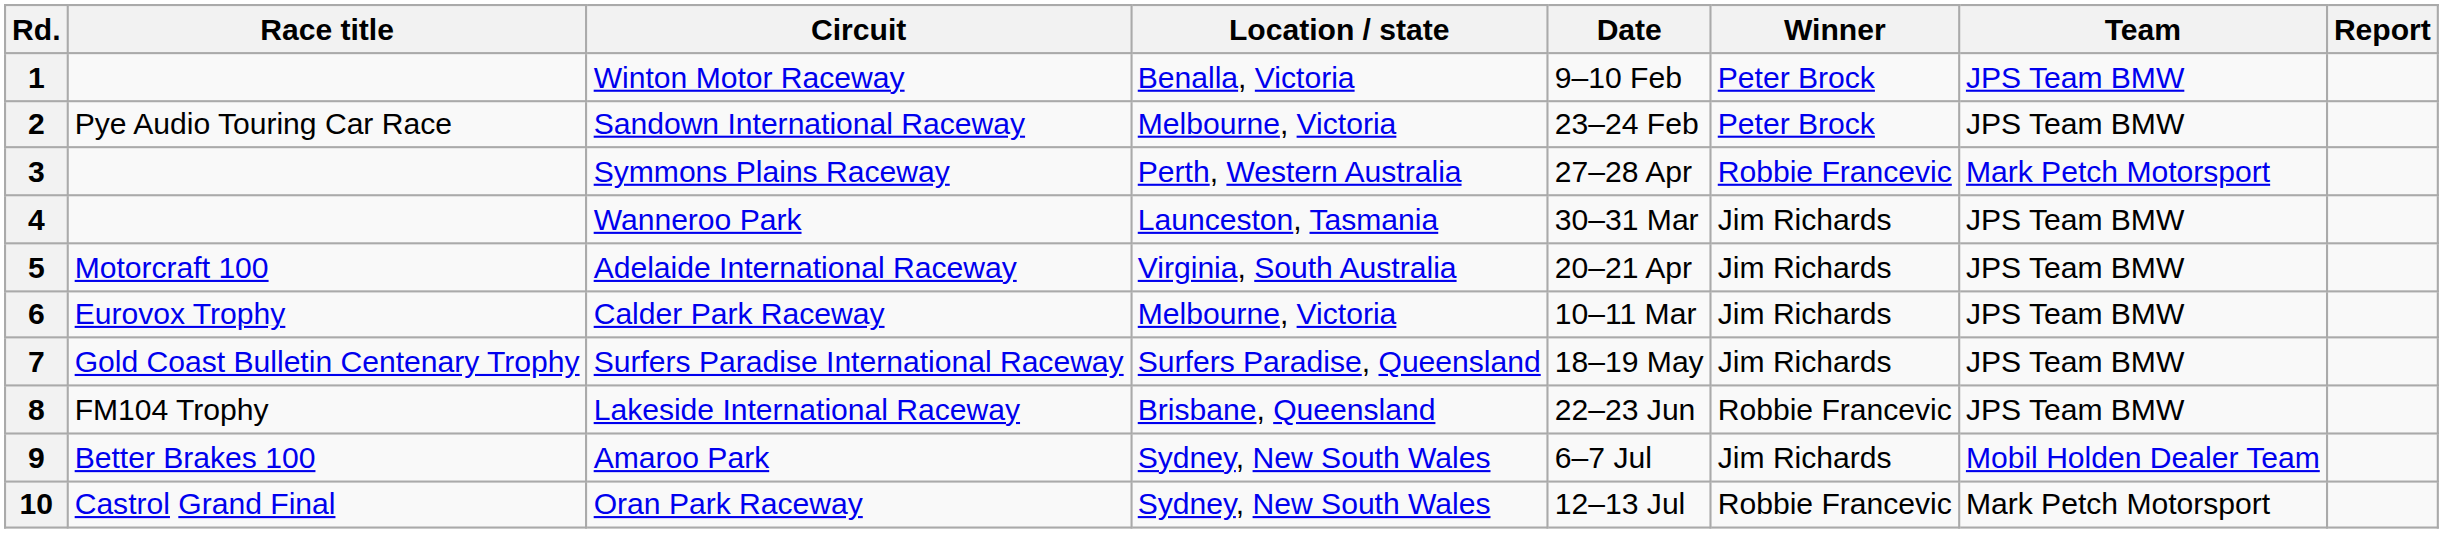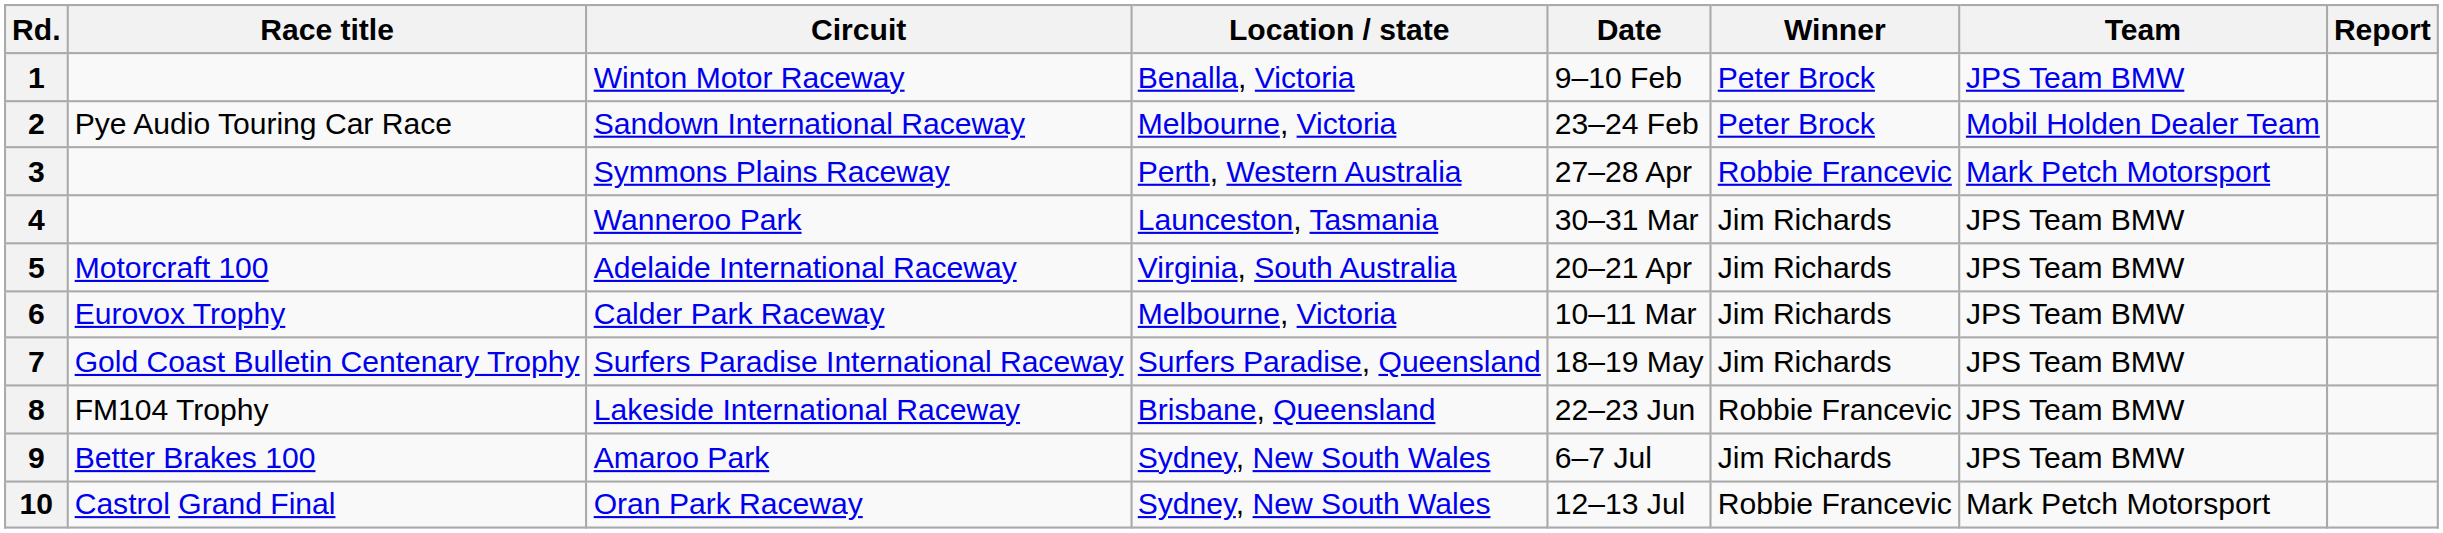 <table class="wikitable" style="font-size: 90%">
 <tr>
 <th>Rd.</th>
 <th>Race title</th>
 <th>Circuit</th>
 <th>Location / state</th>
 <th>Date</th>
 <th>Winner</th>
 <th>Team</th>
 <th>Report</th>
 </tr>
 <tr>
 <th>1</th>
 <td></td>
 <td><a href='#'>Winton Motor Raceway</a></td>
 <td> <a href='#'>Benalla</a>, <a href='#'>Victoria</a></td>
 <td>9–10 Feb</td>
 <td><a href='#'>Peter Brock</a></td>
 <td><a href='#'>JPS Team BMW</a></td>
 <td></td>
 </tr>
 <tr>
 <th>2</th>
 <td>Pye Audio Touring Car Race</td>
 <td><a href='#'>Sandown International Raceway</a></td>
 <td> <a href='#'>Melbourne</a>, <a href='#'>Victoria</a></td>
 <td>23–24 Feb</td>
 <td><a href='#'>Peter Brock</a></td>
-<td>JPS Team BMW</td>
+<td><a href='#'>Mobil Holden Dealer Team</a></td>
 <td></td>
 </tr>
 <tr>
 <th>3</th>
 <td></td>
 <td><a href='#'>Symmons Plains Raceway</a></td>
 <td>  <a href='#'>Perth</a>, <a href='#'>Western Australia</a></td>
 <td>27–28 Apr</td>
 <td><a href='#'>Robbie Francevic</a></td>
 <td><a href='#'>Mark Petch Motorsport</a></td>
 <td></td>
 </tr>
 <tr>
 <th>4</th>
 <td></td>
 <td><a href='#'>Wanneroo Park</a></td>
 <td> <a href='#'>Launceston</a>, <a href='#'>Tasmania</a></td>
 <td>30–31 Mar</td>
 <td>Jim Richards</td>
 <td>JPS Team BMW</td>
 <td></td>
 </tr>
 <tr>
 <th>5</th>
 <td><a href='#'>Motorcraft 100</a></td>
 <td><a href='#'>Adelaide International Raceway</a></td>
 <td>  <a href='#'>Virginia</a>, <a href='#'>South Australia</a></td>
 <td>20–21 Apr</td>
 <td>Jim Richards</td>
 <td>JPS Team BMW</td>
 <td></td>
 </tr>
 <tr>
 <th>6</th>
 <td><a href='#'>Eurovox Trophy</a></td>
 <td><a href='#'>Calder Park Raceway</a></td>
 <td> <a href='#'>Melbourne</a>, <a href='#'>Victoria</a></td>
 <td>10–11 Mar</td>
 <td>Jim Richards</td>
 <td>JPS Team BMW</td>
 <td></td>
 </tr>
 <tr>
 <th>7</th>
 <td><a href='#'>Gold Coast Bulletin Centenary Trophy</a></td>
 <td><a href='#'>Surfers Paradise International Raceway</a></td>
 <td> <a href='#'>Surfers Paradise</a>, <a href='#'>Queensland</a></td>
 <td>18–19 May</td>
 <td>Jim Richards</td>
 <td>JPS Team BMW</td>
 <td></td>
 </tr>
 <tr>
 <th>8</th>
 <td>FM104 Trophy</td>
 <td><a href='#'>Lakeside International Raceway</a></td>
 <td> <a href='#'>Brisbane</a>, <a href='#'>Queensland</a></td>
 <td>22–23 Jun</td>
 <td>Robbie Francevic</td>
 <td>JPS Team BMW</td>
 <td></td>
 </tr>
 <tr>
 <th>9</th>
 <td><a href='#'>Better Brakes 100</a></td>
 <td><a href='#'>Amaroo Park</a></td>
 <td>  <a href='#'>Sydney</a>, <a href='#'>New South Wales</a></td>
 <td>6–7 Jul</td>
 <td>Jim Richards</td>
-<td><a href='#'>Mobil Holden Dealer Team</a></td>
+<td>JPS Team BMW</td>
 <td></td>
 </tr>
 <tr>
 <th>10</th>
 <td><a href='#'>Castrol</a> <a href='#'>Grand Final</a></td>
 <td><a href='#'>Oran Park Raceway</a></td>
 <td>  <a href='#'>Sydney</a>, <a href='#'>New South Wales</a></td>
 <td>12–13 Jul</td>
 <td>Robbie Francevic</td>
 <td>Mark Petch Motorsport</td>
 <td></td>
 </tr>
 </table>
